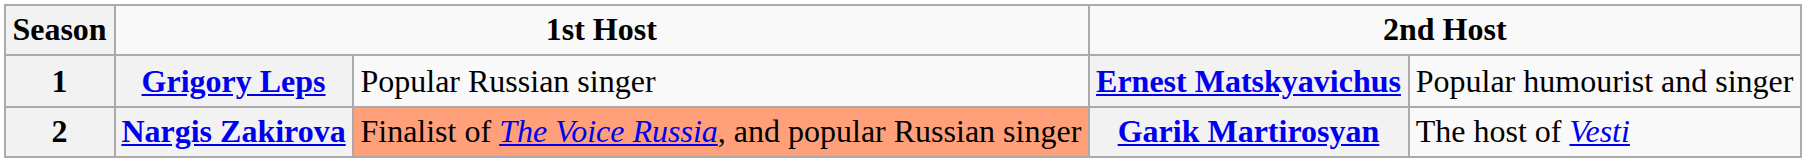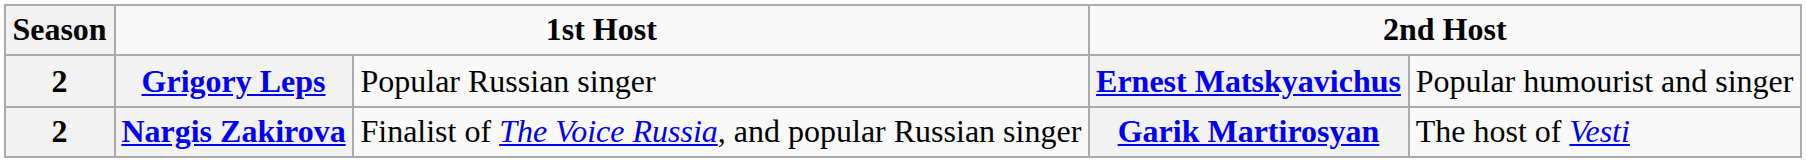 <table class="wikitable">
 <tr>
 <th>Season</th>
 <td align="center" colspan=2><strong>1st Host </strong></td>
 <td align="center" colspan=2><strong>2nd Host </strong></td>
 </tr>
 <tr>
-<th>1</th>
+<th>2</th>
 <th><a href='#'>Grigory Leps</a></th>
 <td>Popular Russian singer</td>
 <th><a href='#'>Ernest Matskyavichus</a></th>
 <td>Popular humourist and singer</td>
 </tr>
 <tr>
 <th>2</th>
 <th><a href='#'>Nargis Zakirova</a></th>
-<td style="background: lightsalmon;">Finalist of <em><a href='#'>The Voice Russia</a></em>, and popular Russian singer</td>
+<td>Finalist of <em><a href='#'>The Voice Russia</a></em>, and popular Russian singer</td>
 <th><a href='#'>Garik Martirosyan</a></th>
 <td>The host of <em><a href='#'>Vesti</a></em></td>
 </tr>
 </table>
